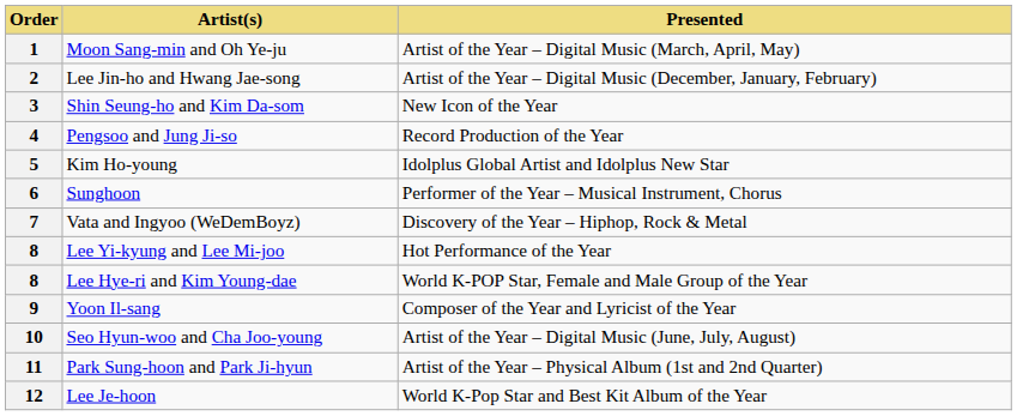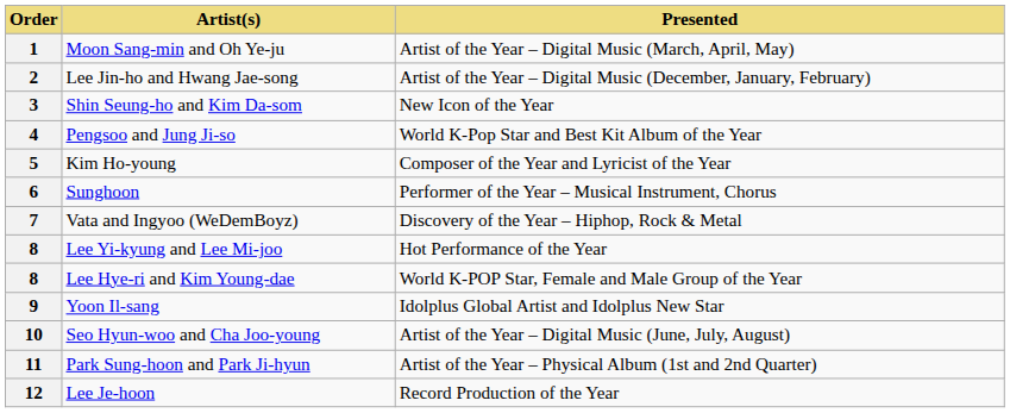 <table class="wikitable plainrowheaders" style="width:70%">
 <tr>
 <th scope="col" style="background:#EEDD82; width:2%">Order</th>
 <th scope="col" style="background:#EEDD82">Artist(s)</th>
 <th scope="col" style="background:#EEDD82">Presented</th>
 </tr>
 <tr>
 <th scope="row">1</th>
 <td><a href='#'>Moon Sang-min</a> and Oh Ye-ju</td>
 <td>Artist of the Year – Digital Music (March, April, May)</td>
 </tr>
 <tr>
 <th scope="row">2</th>
 <td>Lee Jin-ho and Hwang Jae-song</td>
 <td>Artist of the Year – Digital Music (December, January, February)</td>
 </tr>
 <tr>
 <th scope="row">3</th>
 <td><a href='#'>Shin Seung-ho</a> and <a href='#'>Kim Da-som</a></td>
 <td>New Icon of the Year</td>
 </tr>
 <tr>
 <th scope="row">4</th>
 <td><a href='#'>Pengsoo</a> and <a href='#'>Jung Ji-so</a></td>
-<td>Record Production of the Year</td>
+<td>World K-Pop Star and Best Kit Album of the Year</td>
 </tr>
 <tr>
 <th scope="row">5</th>
 <td>Kim Ho-young</td>
-<td>Idolplus Global Artist and Idolplus New Star</td>
+<td>Composer of the Year and Lyricist of the Year</td>
 </tr>
 <tr>
 <th scope="row">6</th>
 <td><a href='#'>Sunghoon</a></td>
 <td>Performer of the Year – Musical Instrument, Chorus</td>
 </tr>
 <tr>
 <th scope="row">7</th>
 <td>Vata and Ingyoo (WeDemBoyz)</td>
 <td>Discovery of the Year – Hiphop, Rock & Metal</td>
 </tr>
 <tr>
 <th scope="row">8</th>
 <td><a href='#'>Lee Yi-kyung</a> and <a href='#'>Lee Mi-joo</a></td>
 <td>Hot Performance of the Year</td>
 </tr>
 <tr>
 <th scope="row">8</th>
 <td><a href='#'>Lee Hye-ri</a> and <a href='#'>Kim Young-dae</a></td>
 <td>World K-POP Star, Female and Male Group of the Year</td>
 </tr>
 <tr>
 <th scope="row">9</th>
 <td><a href='#'>Yoon Il-sang</a></td>
-<td>Composer of the Year and Lyricist of the Year</td>
+<td>Idolplus Global Artist and Idolplus New Star</td>
 </tr>
 <tr>
 <th scope="row">10</th>
 <td><a href='#'>Seo Hyun-woo</a> and <a href='#'>Cha Joo-young</a></td>
 <td>Artist of the Year – Digital Music (June, July, August)</td>
 </tr>
 <tr>
 <th scope="row">11</th>
 <td><a href='#'>Park Sung-hoon</a> and <a href='#'>Park Ji-hyun</a></td>
 <td>Artist of the Year – Physical Album (1st and 2nd Quarter)</td>
 </tr>
 <tr>
 <th scope="row">12</th>
 <td><a href='#'>Lee Je-hoon</a></td>
-<td>World K-Pop Star and Best Kit Album of the Year</td>
+<td>Record Production of the Year</td>
 </tr>
 </table>
